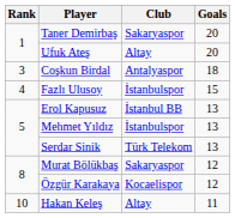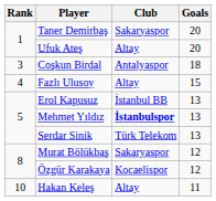 <table class="wikitable" style="text-align:left">
 <tr>
 <th>Rank</th>
 <th>Player</th>
 <th>Club</th>
 <th>Goals</th>
 </tr>
 <tr>
 <td rowspan=2 align=center>1</td>
 <td> <a href='#'>Taner Demirbaş</a></td>
 <td><a href='#'>Sakaryaspor</a></td>
 <td align=center>20</td>
 </tr>
 <tr>
 <td> <a href='#'>Ufuk Ateş</a></td>
 <td><a href='#'>Altay</a></td>
 <td align=center>20</td>
 </tr>
 <tr>
 <td align=center>3</td>
 <td> <a href='#'>Coşkun Birdal</a></td>
 <td><a href='#'>Antalyaspor</a></td>
 <td align=center>18</td>
 </tr>
 <tr>
 <td align=center>4</td>
 <td> <a href='#'>Fazlı Ulusoy</a></td>
-<td><a href='#'>İstanbulspor</a></td>
+<td><a href='#'>Altay</a></td>
 <td align=center>15</td>
 </tr>
 <tr>
 <td rowspan=3 align=center>5</td>
 <td> <a href='#'>Erol Kapusuz</a></td>
 <td><a href='#'>İstanbul BB</a></td>
 <td align=center>13</td>
 </tr>
 <tr>
 <td> <a href='#'>Mehmet Yıldız</a></td>
-<td><a href='#'>İstanbulspor</a></td>
+<td><strong><a href='#'>İstanbulspor</a></strong></td>
 <td align=center>13</td>
 </tr>
 <tr>
 <td> <a href='#'>Serdar Sinik</a></td>
 <td><a href='#'>Türk Telekom</a></td>
 <td align=center>13</td>
 </tr>
 <tr>
 <td rowspan=2 align=center>8</td>
 <td> <a href='#'>Murat Bölükbaş</a></td>
 <td><a href='#'>Sakaryaspor</a></td>
 <td align=center>12</td>
 </tr>
 <tr>
 <td> <a href='#'>Özgür Karakaya</a></td>
 <td><a href='#'>Kocaelispor</a></td>
 <td align=center>12</td>
 </tr>
 <tr>
 <td align=center>10</td>
 <td> <a href='#'>Hakan Keleş</a></td>
 <td><a href='#'>Altay</a></td>
 <td align=center>11</td>
 </tr>
 </table>
